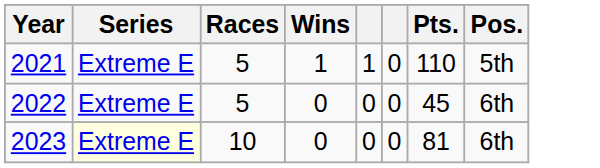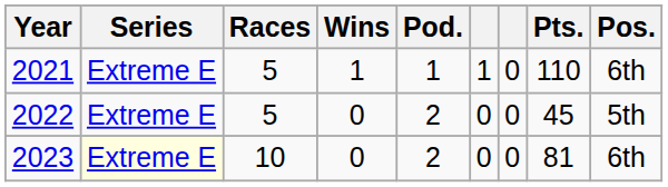 <table class="wikitable" style="text-align:center; font-size:85%">
 <tr>
 <th>Year</th>
 <th>Series</th>
 <th>Races</th>
 <th>Wins</th>
+<th>Pod.</th>
 <th></th>
 <th></th>
 <th>Pts.</th>
 <th>Pos.</th>
 </tr>
 <tr>
 <td><a href='#'>2021</a></td>
 <td><a href='#'>Extreme E</a></td>
 <td>5</td>
 <td>1</td>
 <td>1</td>
+<td>1</td>
 <td>0</td>
 <td>110</td>
-<td>5th</td>
+<td>6th</td>
 </tr>
 <tr>
 <td><a href='#'>2022</a></td>
 <td><a href='#'>Extreme E</a></td>
 <td>5</td>
 <td>0</td>
+<td>2</td>
 <td>0</td>
 <td>0</td>
 <td>45</td>
-<td>6th</td>
+<td>5th</td>
 </tr>
 <tr>
 <td><a href='#'>2023</a></td>
 <td style="background: lightyellow;"><a href='#'>Extreme E</a></td>
 <td>10</td>
 <td>0</td>
+<td>2</td>
 <td>0</td>
 <td>0</td>
 <td>81</td>
 <td>6th</td>
 </tr>
 </table>
